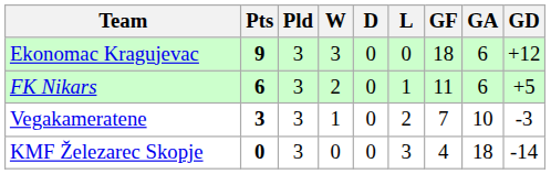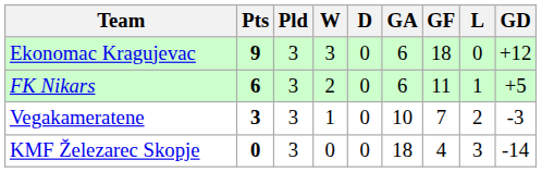 <table class="wikitable" style="text-align: center;">
 <tr>
 <th width="175">Team</th>
 <th width="20">Pts</th>
 <th width="20">Pld</th>
 <th width="20">W</th>
 <th width="20">D</th>
+<th width="20">GA</th>
+<th width="20">GF</th>
 <th width="20">L</th>
-<th width="20">GF</th>
-<th width="20">GA</th>
 <th width="20">GD</th>
 </tr>
 <tr bgcolor=#ccffcc>
 <td align="left"> <a href='#'>Ekonomac Kragujevac</a></td>
 <td><strong>9</strong></td>
 <td>3</td>
 <td>3</td>
 <td>0</td>
+<td>6</td>
+<td>18</td>
 <td>0</td>
-<td>18</td>
-<td>6</td>
 <td>+12</td>
 </tr>
 <tr bgcolor=#ccffcc>
 <td align="left"> <em><a href='#'>FK Nikars</a></em></td>
 <td><strong>6</strong></td>
 <td>3</td>
 <td>2</td>
 <td>0</td>
+<td>6</td>
+<td>11</td>
 <td>1</td>
-<td>11</td>
-<td>6</td>
 <td>+5</td>
 </tr>
 <tr bgcolor=ffffff>
 <td align="left"> <a href='#'>Vegakameratene</a></td>
 <td><strong>3</strong></td>
 <td>3</td>
 <td>1</td>
 <td>0</td>
+<td>10</td>
+<td>7</td>
 <td>2</td>
-<td>7</td>
-<td>10</td>
 <td>-3</td>
 </tr>
 <tr bgcolor=ffffff>
 <td align="left"> <a href='#'>KMF Železarec Skopje</a></td>
 <td><strong>0</strong></td>
 <td>3</td>
 <td>0</td>
 <td>0</td>
+<td>18</td>
+<td>4</td>
 <td>3</td>
-<td>4</td>
-<td>18</td>
 <td>-14</td>
 </tr>
 </table>
